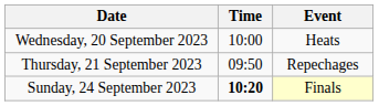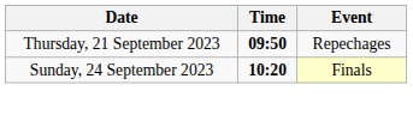 <table class = "wikitable" style="text-align:center;">
 <tr>
 <th width=220>Date</th>
 <th width=50>Time</th>
 <th width=100>Event</th>
 </tr>
 <tr>
-<td>Wednesday, 20 September 2023</td>
-<td>10:00</td>
-<td>Heats</td>
-</tr>
-<tr>
 <td>Thursday, 21 September 2023</td>
-<td>09:50</td>
+<td><strong>09:50</strong></td>
 <td>Repechages</td>
 </tr>
 <tr>
 <td>Sunday, 24 September 2023</td>
 <td><strong>10:20</strong></td>
 <td bgcolor=ffffcc>Finals</td>
 </tr>
 </table>
